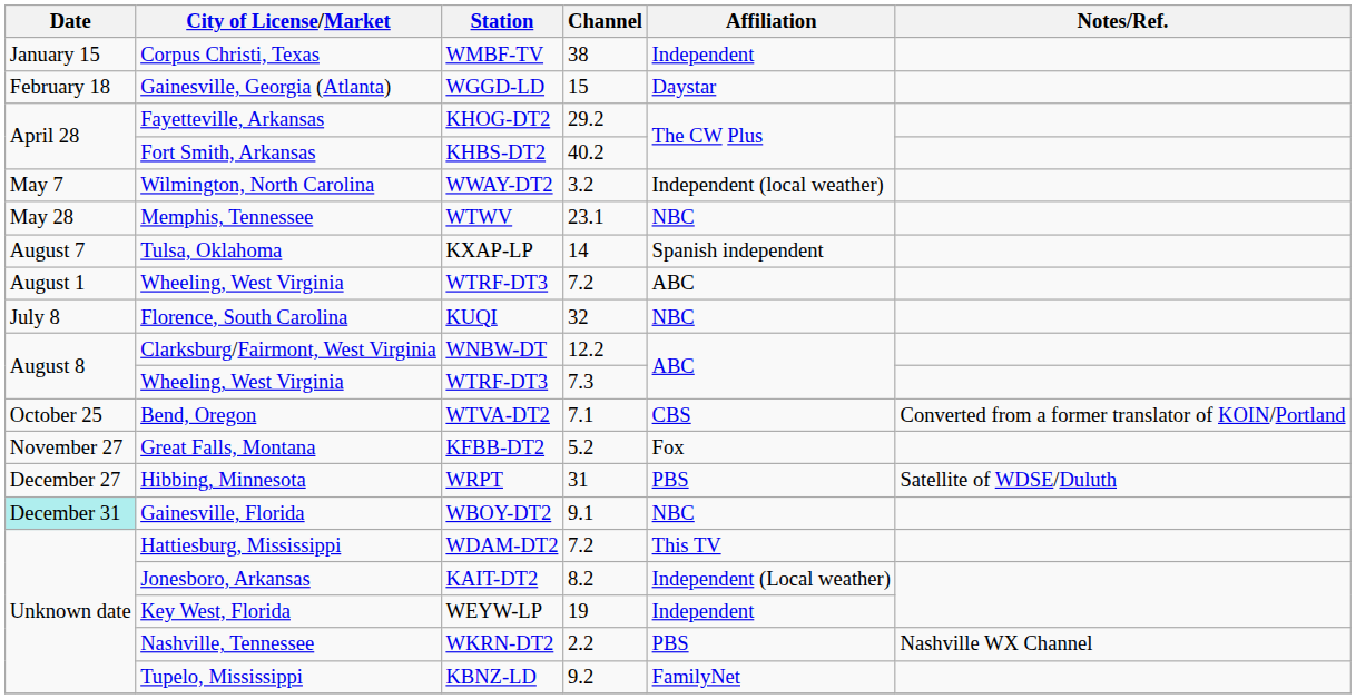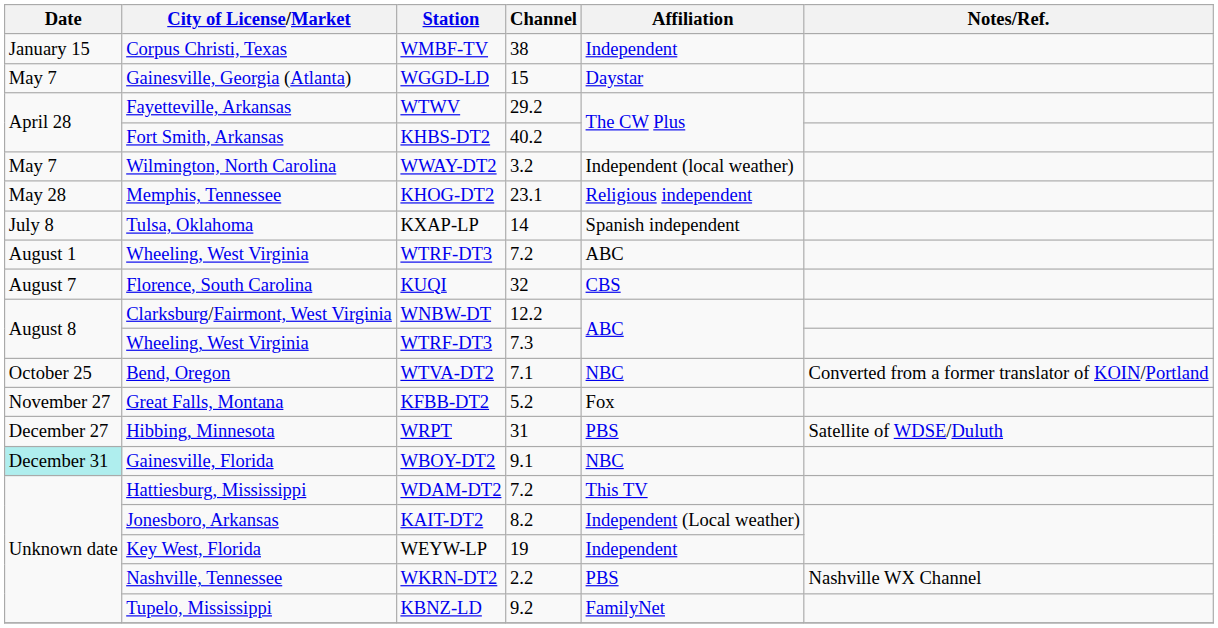 <table class="wikitable sortable">
 <tr>
 <th>Date</th>
 <th><a href='#'>City of License</a>/<a href='#'>Market</a></th>
 <th><a href='#'>Station</a></th>
 <th>Channel</th>
 <th>Affiliation</th>
 <th>Notes/Ref.</th>
 </tr>
 <tr>
 <td>January 15</td>
 <td><a href='#'>Corpus Christi, Texas</a></td>
 <td><a href='#'>WMBF-TV</a></td>
 <td>38</td>
 <td><a href='#'>Independent</a></td>
 <td></td>
 </tr>
 <tr>
-<td>February 18</td>
+<td>May 7</td>
 <td><a href='#'>Gainesville, Georgia</a> (<a href='#'>Atlanta</a>)</td>
 <td><a href='#'>WGGD-LD</a></td>
 <td>15</td>
 <td><a href='#'>Daystar</a></td>
 <td></td>
 </tr>
 <tr>
 <td rowspan=2>April 28</td>
 <td><a href='#'>Fayetteville, Arkansas</a></td>
-<td><a href='#'>KHOG-DT2</a></td>
+<td><a href='#'>WTWV</a></td>
 <td>29.2</td>
 <td rowspan=2><a href='#'>The CW</a> <a href='#'>Plus</a></td>
 <td></td>
 </tr>
 <tr>
 <td><a href='#'>Fort Smith, Arkansas</a></td>
 <td><a href='#'>KHBS-DT2</a></td>
 <td>40.2</td>
 <td></td>
 </tr>
 <tr>
 <td>May 7</td>
 <td><a href='#'>Wilmington, North Carolina</a></td>
 <td><a href='#'>WWAY-DT2</a></td>
 <td>3.2</td>
 <td>Independent (local weather)</td>
 <td></td>
 </tr>
 <tr>
 <td>May 28</td>
 <td><a href='#'>Memphis, Tennessee</a></td>
-<td><a href='#'>WTWV</a></td>
+<td><a href='#'>KHOG-DT2</a></td>
 <td>23.1</td>
-<td><a href='#'>NBC</a></td>
+<td><a href='#'>Religious</a> <a href='#'>independent</a></td>
 <td></td>
 </tr>
 <tr>
-<td>August 7</td>
+<td>July 8</td>
 <td><a href='#'>Tulsa, Oklahoma</a></td>
 <td>KXAP-LP</td>
 <td>14</td>
 <td>Spanish independent</td>
 <td></td>
 </tr>
 <tr>
 <td>August 1</td>
 <td><a href='#'>Wheeling, West Virginia</a></td>
 <td><a href='#'>WTRF-DT3</a></td>
 <td>7.2</td>
 <td>ABC</td>
 <td></td>
 </tr>
 <tr>
-<td>July 8</td>
+<td>August 7</td>
 <td><a href='#'>Florence, South Carolina</a></td>
 <td><a href='#'>KUQI</a></td>
 <td>32</td>
-<td><a href='#'>NBC</a></td>
+<td><a href='#'>CBS</a></td>
 <td></td>
 </tr>
 <tr>
 <td rowspan=2>August 8</td>
 <td><a href='#'>Clarksburg</a>/<a href='#'>Fairmont, West Virginia</a></td>
 <td><a href='#'>WNBW-DT</a></td>
 <td>12.2</td>
 <td rowspan=2><a href='#'>ABC</a></td>
 <td></td>
 </tr>
 <tr>
 <td><a href='#'>Wheeling, West Virginia</a> <br> </td>
 <td><a href='#'>WTRF-DT3</a></td>
 <td>7.3</td>
 <td></td>
 </tr>
 <tr>
 <td>October 25</td>
 <td><a href='#'>Bend, Oregon</a></td>
 <td><a href='#'>WTVA-DT2</a></td>
 <td>7.1</td>
-<td><a href='#'>CBS</a></td>
+<td><a href='#'>NBC</a></td>
 <td>Converted from a former translator of <a href='#'>KOIN</a>/<a href='#'>Portland</a></td>
 </tr>
 <tr>
 <td>November 27</td>
 <td><a href='#'>Great Falls, Montana</a></td>
 <td><a href='#'>KFBB-DT2</a></td>
 <td>5.2</td>
 <td>Fox</td>
 <td></td>
 </tr>
 <tr>
 <td>December 27</td>
 <td><a href='#'>Hibbing, Minnesota</a></td>
 <td><a href='#'>WRPT</a></td>
 <td>31</td>
 <td><a href='#'>PBS</a></td>
 <td>Satellite of <a href='#'>WDSE</a>/<a href='#'>Duluth</a></td>
 </tr>
 <tr>
 <td style="background: paleturquoise;">December 31</td>
 <td><a href='#'>Gainesville, Florida</a></td>
 <td><a href='#'>WBOY-DT2</a></td>
 <td>9.1</td>
 <td><a href='#'>NBC</a></td>
 <td></td>
 </tr>
 <tr>
 <td rowspan=5>Unknown date</td>
 <td><a href='#'>Hattiesburg, Mississippi</a></td>
 <td><a href='#'>WDAM-DT2</a></td>
 <td>7.2</td>
 <td><a href='#'>This TV</a></td>
 <td></td>
 </tr>
 <tr>
 <td><a href='#'>Jonesboro, Arkansas</a></td>
 <td><a href='#'>KAIT-DT2</a></td>
 <td>8.2</td>
 <td><a href='#'>Independent</a> (Local weather)</td>
 </tr>
 <tr>
 <td><a href='#'>Key West, Florida</a></td>
 <td>WEYW-LP</td>
 <td>19</td>
 <td><a href='#'>Independent</a></td>
 </tr>
 <tr>
 <td><a href='#'>Nashville, Tennessee</a></td>
 <td><a href='#'>WKRN-DT2</a></td>
 <td>2.2</td>
 <td><a href='#'>PBS</a></td>
 <td>Nashville WX Channel</td>
 </tr>
 <tr>
 <td><a href='#'>Tupelo, Mississippi</a></td>
 <td><a href='#'>KBNZ-LD</a></td>
 <td>9.2</td>
 <td><a href='#'>FamilyNet</a></td>
 <td></td>
 </tr>
 <tr>
 </tr>
 </table>
